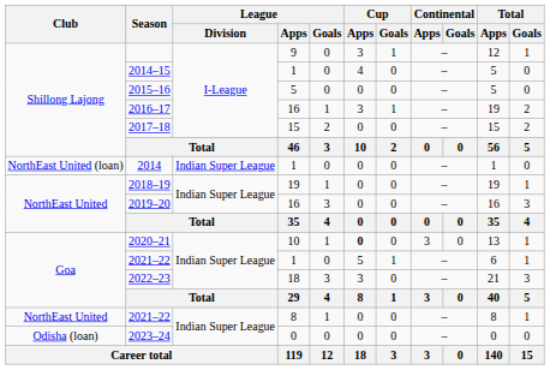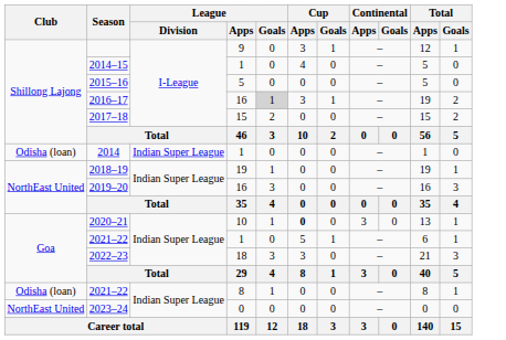 <table class="wikitable" style="text-align: center;">
 <tr>
 <th rowspan="2">Club</th>
 <th rowspan="2">Season</th>
 <th colspan="3">League</th>
 <th colspan="2">Cup</th>
 <th colspan="2">Continental</th>
 <th colspan="2">Total</th>
 </tr>
 <tr>
 <th>Division</th>
 <th>Apps</th>
 <th>Goals</th>
 <th>Apps</th>
 <th>Goals</th>
 <th>Apps</th>
 <th>Goals</th>
 <th>Apps</th>
 <th>Goals</th>
 </tr>
 <tr>
 <td rowspan="6"><a href='#'>Shillong Lajong</a></td>
 <td></td>
 <td rowspan="5"><a href='#'>I-League</a></td>
 <td>9</td>
 <td>0</td>
 <td>3</td>
 <td>1</td>
 <td colspan="2">–</td>
 <td>12</td>
 <td>1</td>
 </tr>
 <tr>
 <td><a href='#'>2014–15</a></td>
 <td>1</td>
 <td>0</td>
 <td>4</td>
 <td>0</td>
 <td colspan="2">–</td>
 <td>5</td>
 <td>0</td>
 </tr>
 <tr>
 <td><a href='#'>2015–16</a></td>
 <td>5</td>
 <td>0</td>
 <td>0</td>
 <td>0</td>
 <td colspan="2">–</td>
 <td>5</td>
 <td>0</td>
 </tr>
 <tr>
 <td><a href='#'>2016–17</a></td>
 <td>16</td>
-<td>1</td>
+<td style="background: lightgrey;">1</td>
 <td>3</td>
 <td>1</td>
 <td colspan="2">–</td>
 <td>19</td>
 <td>2</td>
 </tr>
 <tr>
 <td><a href='#'>2017–18</a></td>
 <td>15</td>
 <td>2</td>
 <td>0</td>
 <td>0</td>
 <td colspan="2">–</td>
 <td>15</td>
 <td>2</td>
 </tr>
 <tr>
 <th colspan="2">Total</th>
 <th>46</th>
 <th>3</th>
 <th>10</th>
 <th>2</th>
 <th>0</th>
 <th>0</th>
 <th>56</th>
 <th>5</th>
 </tr>
 <tr>
-<td rowspan="1"><a href='#'>NorthEast United</a> (loan)</td>
+<td rowspan="1"><a href='#'>Odisha</a> (loan)</td>
 <td><a href='#'>2014</a></td>
 <td rowspan="1"><a href='#'>Indian Super League</a></td>
 <td>1</td>
 <td>0</td>
 <td>0</td>
 <td>0</td>
 <td colspan="2">–</td>
 <td>1</td>
 <td>0</td>
 </tr>
 <tr>
 <td rowspan="3"><a href='#'>NorthEast United</a></td>
 <td><a href='#'>2018–19</a></td>
 <td rowspan="2">Indian Super League</td>
 <td>19</td>
 <td>1</td>
 <td>0</td>
 <td>0</td>
 <td colspan="2">–</td>
 <td>19</td>
 <td>1</td>
 </tr>
 <tr>
 <td><a href='#'>2019–20</a></td>
 <td>16</td>
 <td>3</td>
 <td>0</td>
 <td>0</td>
 <td colspan="2">–</td>
 <td>16</td>
 <td>3</td>
 </tr>
 <tr>
 <th colspan="2">Total</th>
 <th>35</th>
 <th>4</th>
 <th>0</th>
 <th>0</th>
 <th>0</th>
 <th>0</th>
 <th>35</th>
 <th>4</th>
 </tr>
 <tr>
 <td rowspan="4"><a href='#'>Goa</a></td>
 <td><a href='#'>2020–21</a></td>
 <td rowspan="3">Indian Super League</td>
 <td>10</td>
 <td>1</td>
 <td><strong>0</strong></td>
 <td>0</td>
 <td>3</td>
 <td>0</td>
 <td>13</td>
 <td>1</td>
 </tr>
 <tr>
 <td><a href='#'>2021–22</a></td>
 <td>1</td>
 <td>0</td>
 <td>5</td>
 <td>1</td>
 <td colspan="2">–</td>
 <td>6</td>
 <td>1</td>
 </tr>
 <tr>
 <td><a href='#'>2022–23</a></td>
 <td>18</td>
 <td>3</td>
 <td>3</td>
 <td>0</td>
 <td colspan="2">–</td>
 <td>21</td>
 <td>3</td>
 </tr>
 <tr>
 <th colspan="2">Total</th>
 <th>29</th>
 <th>4</th>
 <th>8</th>
 <th>1</th>
 <th>3</th>
 <th>0</th>
 <th>40</th>
 <th>5</th>
 </tr>
 <tr>
-<td rowspan="1"><a href='#'>NorthEast United</a></td>
+<td rowspan="1"><a href='#'>Odisha</a> (loan)</td>
 <td><a href='#'>2021–22</a></td>
 <td rowspan="2">Indian Super League</td>
 <td>8</td>
 <td>1</td>
 <td>0</td>
 <td>0</td>
 <td colspan="2">–</td>
 <td>8</td>
 <td>1</td>
 </tr>
 <tr>
-<td rowspan="1"><a href='#'>Odisha</a> (loan)</td>
+<td rowspan="1"><a href='#'>NorthEast United</a></td>
 <td><a href='#'>2023–24</a></td>
 <td>0</td>
 <td>0</td>
 <td>0</td>
 <td>0</td>
 <td colspan="2">–</td>
 <td>0</td>
 <td>0</td>
 </tr>
 <tr>
 <th colspan="3">Career total</th>
 <th>119</th>
 <th>12</th>
 <th>18</th>
 <th>3</th>
 <th>3</th>
 <th>0</th>
 <th>140</th>
 <th>15</th>
 </tr>
 </table>
